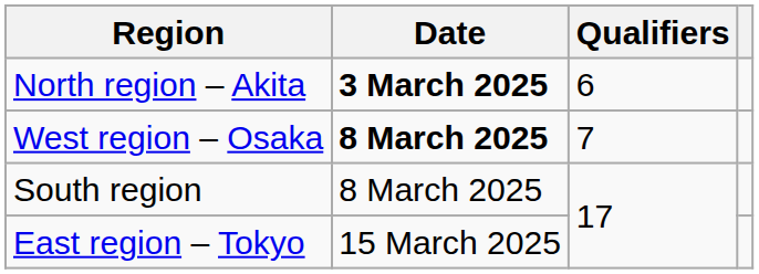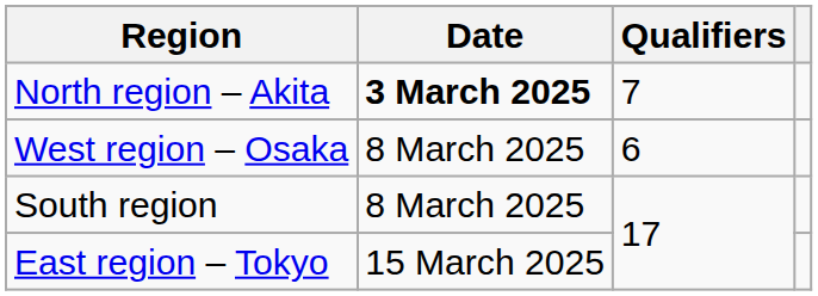 <table class="wikitable defaultcenter col1left col2left" style="font-size: 95%">
 <tr>
 <th>Region</th>
 <th>Date</th>
 <th>Qualifiers</th>
 <th></th>
 </tr>
 <tr>
 <td><a href='#'>North region</a> – <a href='#'>Akita</a></td>
 <td><strong>3 March 2025</strong></td>
-<td>6</td>
+<td>7</td>
 <td></td>
 </tr>
 <tr>
 <td><a href='#'>West region</a> – <a href='#'>Osaka</a></td>
-<td><strong>8 March 2025</strong></td>
-<td>7</td>
+<td>8 March 2025</td>
+<td>6</td>
 <td></td>
 </tr>
 <tr>
 <td>South region</td>
 <td>8 March 2025</td>
 <td rowspan=2>17</td>
 <td></td>
 </tr>
 <tr>
 <td><a href='#'>East region</a> – <a href='#'>Tokyo</a></td>
 <td>15 March 2025</td>
 <td></td>
 </tr>
 </table>
